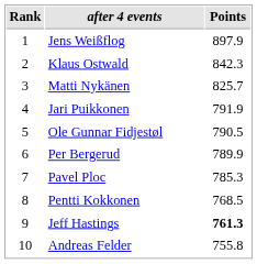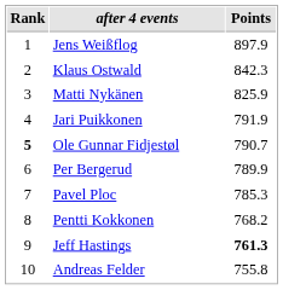 <table cellspacing="1" cellpadding="3" style="border:1px solid #AAAAAA;font-size:86%">
 <tr bgcolor="#E4E4E4">
 <th style="border-bottom:1px solid #AAAAAA" width=10>Rank</th>
 <th style="border-bottom:1px solid #AAAAAA" width=155><em>after 4 events</em></th>
 <th style="border-bottom:1px solid #AAAAAA" width=40>Points</th>
 </tr>
 <tr>
 <td align=center>1</td>
 <td> <a href='#'>Jens Weißflog</a></td>
 <td align=center>897.9</td>
 </tr>
 <tr>
 <td align=center>2</td>
 <td> <a href='#'>Klaus Ostwald</a></td>
 <td align=center>842.3</td>
 </tr>
 <tr>
 <td align=center>3</td>
 <td> <a href='#'>Matti Nykänen</a></td>
-<td align=center>825.7</td>
+<td align=center>825.9</td>
 </tr>
 <tr>
 <td align=center>4</td>
 <td> <a href='#'>Jari Puikkonen</a></td>
 <td align=center>791.9</td>
 </tr>
 <tr>
-<td align=center>5</td>
+<td align=center><strong>5</strong></td>
 <td> <a href='#'>Ole Gunnar Fidjestøl</a></td>
-<td align=center>790.5</td>
+<td align=center>790.7</td>
 </tr>
 <tr>
 <td align=center>6</td>
 <td> <a href='#'>Per Bergerud</a></td>
 <td align=center>789.9</td>
 </tr>
 <tr>
 <td align=center>7</td>
 <td> <a href='#'>Pavel Ploc</a></td>
 <td align=center>785.3</td>
 </tr>
 <tr>
 <td align=center>8</td>
 <td> <a href='#'>Pentti Kokkonen</a></td>
-<td align=center>768.5</td>
+<td align=center>768.2</td>
 </tr>
 <tr>
 <td align=center>9</td>
 <td> <a href='#'>Jeff Hastings</a></td>
 <td align=center><strong>761.3</strong></td>
 </tr>
 <tr>
 <td align=center>10</td>
 <td> <a href='#'>Andreas Felder</a></td>
 <td align=center>755.8</td>
 </tr>
 </table>
